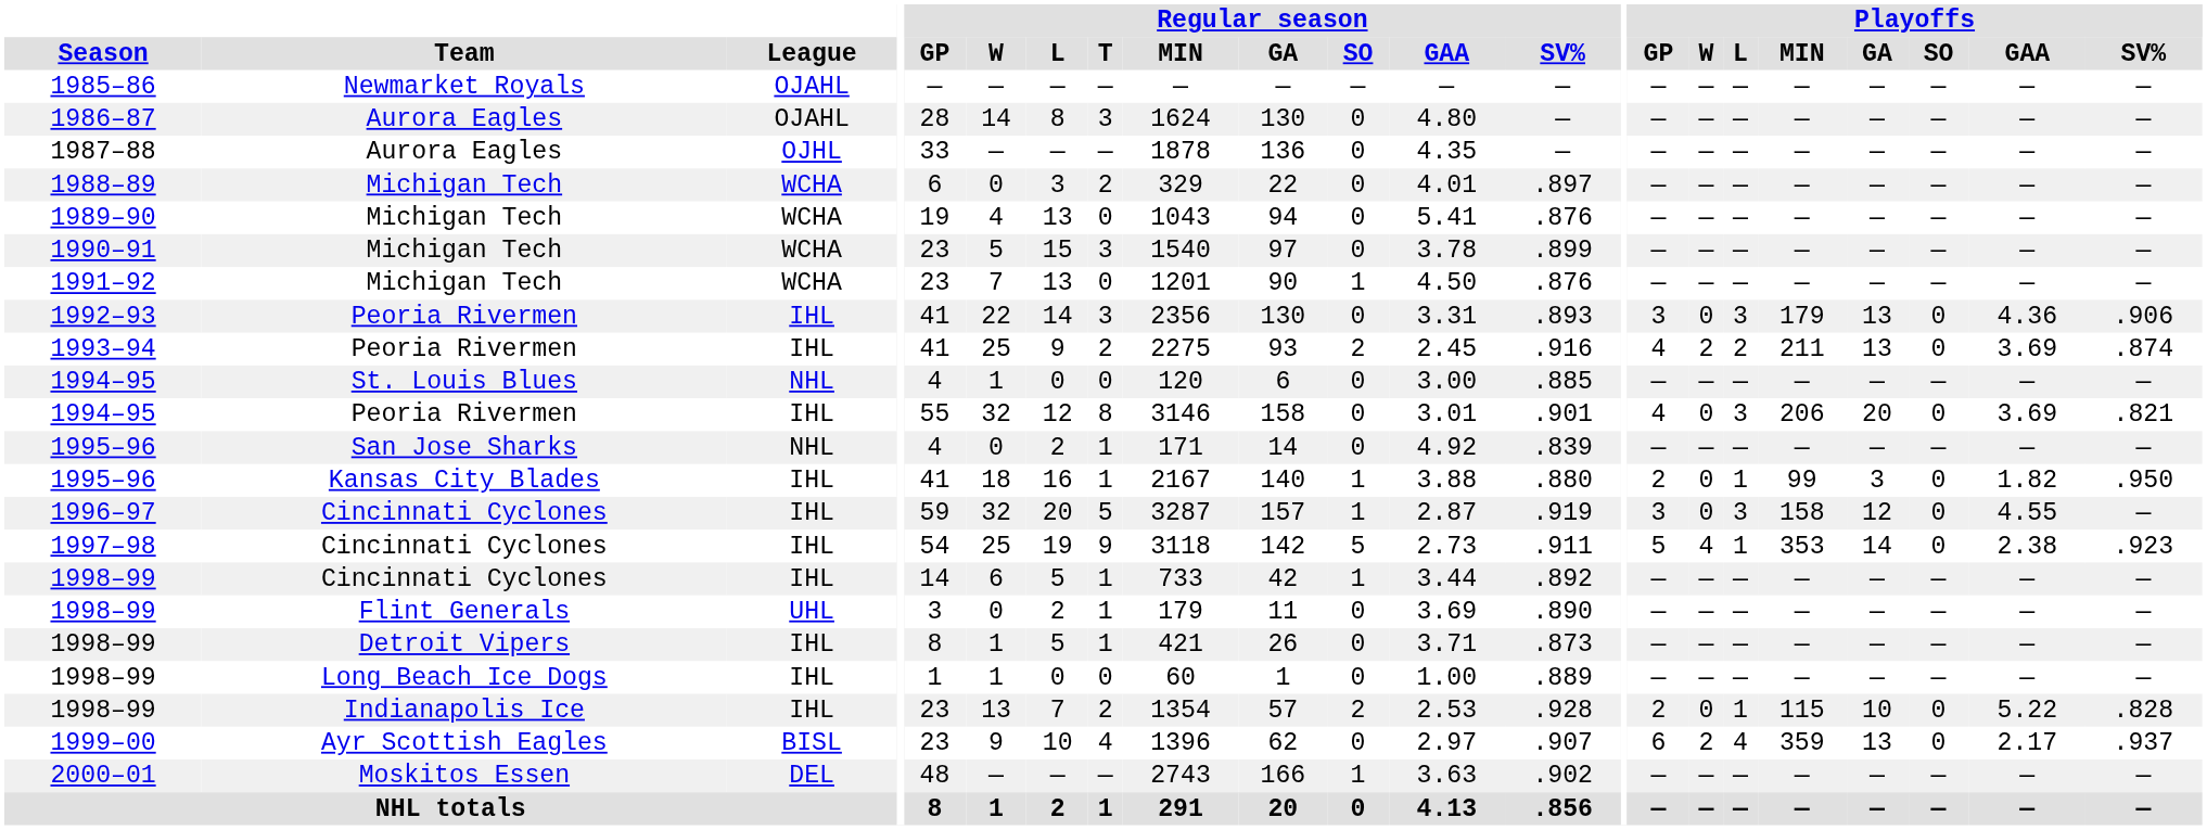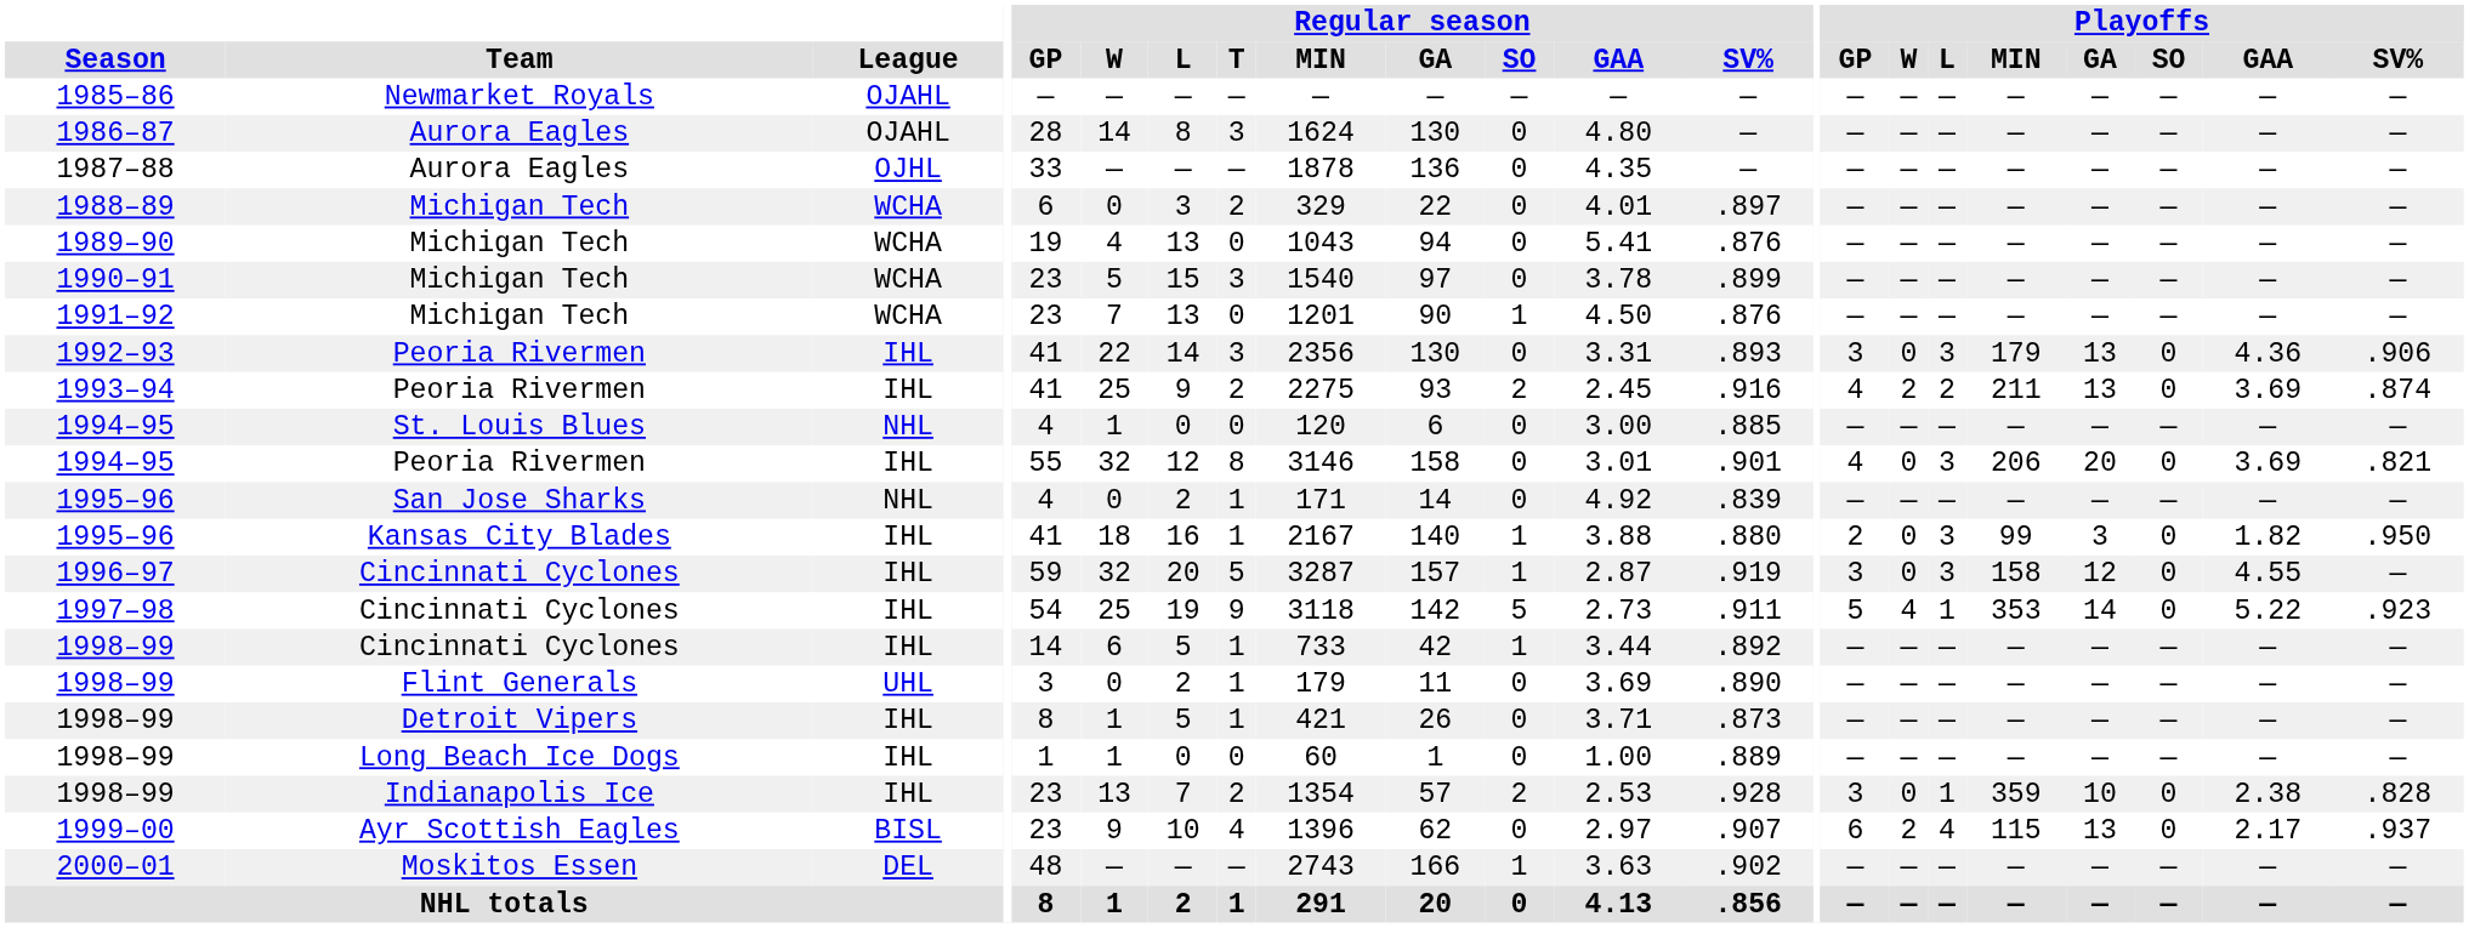 <table border="0" cellpadding="1" cellspacing="0" style="width:90%; text-align:center;">
 <tr bgcolor="#e0e0e0">
 <th colspan="3" bgcolor="#ffffff"></th>
 <th rowspan="99" bgcolor="#ffffff"></th>
 <th colspan="9" bgcolor="#e0e0e0"><a href='#'>Regular season</a></th>
 <th rowspan="99" bgcolor="#ffffff"></th>
 <th colspan="8" bgcolor="#e0e0e0"><a href='#'>Playoffs</a></th>
 </tr>
 <tr bgcolor="#e0e0e0">
 <th><a href='#'>Season</a></th>
 <th>Team</th>
 <th>League</th>
 <th>GP</th>
 <th>W</th>
 <th>L</th>
 <th>T</th>
 <th>MIN</th>
 <th>GA</th>
 <th><a href='#'>SO</a></th>
 <th><a href='#'>GAA</a></th>
 <th><a href='#'>SV%</a></th>
 <th>GP</th>
 <th>W</th>
 <th>L</th>
 <th>MIN</th>
 <th>GA</th>
 <th>SO</th>
 <th>GAA</th>
 <th>SV%</th>
 </tr>
 <tr>
 <td><a href='#'>1985–86</a></td>
 <td><a href='#'>Newmarket Royals</a></td>
 <td><a href='#'>OJAHL</a></td>
 <td>—</td>
 <td>—</td>
 <td>—</td>
 <td>—</td>
 <td>—</td>
 <td>—</td>
 <td>—</td>
 <td>—</td>
 <td>—</td>
 <td>—</td>
 <td>—</td>
 <td>—</td>
 <td>—</td>
 <td>—</td>
 <td>—</td>
 <td>—</td>
 <td>—</td>
 </tr>
 <tr bgcolor="#f0f0f0">
 <td><a href='#'>1986–87</a></td>
 <td><a href='#'>Aurora Eagles</a></td>
 <td>OJAHL</td>
 <td>28</td>
 <td>14</td>
 <td>8</td>
 <td>3</td>
 <td>1624</td>
 <td>130</td>
 <td>0</td>
 <td>4.80</td>
 <td>—</td>
 <td>—</td>
 <td>—</td>
 <td>—</td>
 <td>—</td>
 <td>—</td>
 <td>—</td>
 <td>—</td>
 <td>—</td>
 </tr>
 <tr>
 <td>1987–88</td>
 <td>Aurora Eagles</td>
 <td><a href='#'>OJHL</a></td>
 <td>33</td>
 <td>—</td>
 <td>—</td>
 <td>—</td>
 <td>1878</td>
 <td>136</td>
 <td>0</td>
 <td>4.35</td>
 <td>—</td>
 <td>—</td>
 <td>—</td>
 <td>—</td>
 <td>—</td>
 <td>—</td>
 <td>—</td>
 <td>—</td>
 <td>—</td>
 </tr>
 <tr bgcolor="#f0f0f0">
 <td><a href='#'>1988–89</a></td>
 <td><a href='#'>Michigan Tech</a></td>
 <td><a href='#'>WCHA</a></td>
 <td>6</td>
 <td>0</td>
 <td>3</td>
 <td>2</td>
 <td>329</td>
 <td>22</td>
 <td>0</td>
 <td>4.01</td>
 <td>.897</td>
 <td>—</td>
 <td>—</td>
 <td>—</td>
 <td>—</td>
 <td>—</td>
 <td>—</td>
 <td>—</td>
 <td>—</td>
 </tr>
 <tr>
 <td><a href='#'>1989–90</a></td>
 <td>Michigan Tech</td>
 <td>WCHA</td>
 <td>19</td>
 <td>4</td>
 <td>13</td>
 <td>0</td>
 <td>1043</td>
 <td>94</td>
 <td>0</td>
 <td>5.41</td>
 <td>.876</td>
 <td>—</td>
 <td>—</td>
 <td>—</td>
 <td>—</td>
 <td>—</td>
 <td>—</td>
 <td>—</td>
 <td>—</td>
 </tr>
 <tr bgcolor="#f0f0f0">
 <td><a href='#'>1990–91</a></td>
 <td>Michigan Tech</td>
 <td>WCHA</td>
 <td>23</td>
 <td>5</td>
 <td>15</td>
 <td>3</td>
 <td>1540</td>
 <td>97</td>
 <td>0</td>
 <td>3.78</td>
 <td>.899</td>
 <td>—</td>
 <td>—</td>
 <td>—</td>
 <td>—</td>
 <td>—</td>
 <td>—</td>
 <td>—</td>
 <td>—</td>
 </tr>
 <tr>
 <td><a href='#'>1991–92</a></td>
 <td>Michigan Tech</td>
 <td>WCHA</td>
 <td>23</td>
 <td>7</td>
 <td>13</td>
 <td>0</td>
 <td>1201</td>
 <td>90</td>
 <td>1</td>
 <td>4.50</td>
 <td>.876</td>
 <td>—</td>
 <td>—</td>
 <td>—</td>
 <td>—</td>
 <td>—</td>
 <td>—</td>
 <td>—</td>
 <td>—</td>
 </tr>
 <tr bgcolor="#f0f0f0">
 <td><a href='#'>1992–93</a></td>
 <td><a href='#'>Peoria Rivermen</a></td>
 <td><a href='#'>IHL</a></td>
 <td>41</td>
 <td>22</td>
 <td>14</td>
 <td>3</td>
 <td>2356</td>
 <td>130</td>
 <td>0</td>
 <td>3.31</td>
 <td>.893</td>
 <td>3</td>
 <td>0</td>
 <td>3</td>
 <td>179</td>
 <td>13</td>
 <td>0</td>
 <td>4.36</td>
 <td>.906</td>
 </tr>
 <tr>
 <td><a href='#'>1993–94</a></td>
 <td>Peoria Rivermen</td>
 <td>IHL</td>
 <td>41</td>
 <td>25</td>
 <td>9</td>
 <td>2</td>
 <td>2275</td>
 <td>93</td>
 <td>2</td>
 <td>2.45</td>
 <td>.916</td>
 <td>4</td>
 <td>2</td>
 <td>2</td>
 <td>211</td>
 <td>13</td>
 <td>0</td>
 <td>3.69</td>
 <td>.874</td>
 </tr>
 <tr bgcolor="#f0f0f0">
 <td><a href='#'>1994–95</a></td>
 <td><a href='#'>St. Louis Blues</a></td>
 <td><a href='#'>NHL</a></td>
 <td>4</td>
 <td>1</td>
 <td>0</td>
 <td>0</td>
 <td>120</td>
 <td>6</td>
 <td>0</td>
 <td>3.00</td>
 <td>.885</td>
 <td>—</td>
 <td>—</td>
 <td>—</td>
 <td>—</td>
 <td>—</td>
 <td>—</td>
 <td>—</td>
 <td>—</td>
 </tr>
 <tr>
 <td><a href='#'>1994–95</a></td>
 <td>Peoria Rivermen</td>
 <td>IHL</td>
 <td>55</td>
 <td>32</td>
 <td>12</td>
 <td>8</td>
 <td>3146</td>
 <td>158</td>
 <td>0</td>
 <td>3.01</td>
 <td>.901</td>
 <td>4</td>
 <td>0</td>
 <td>3</td>
 <td>206</td>
 <td>20</td>
 <td>0</td>
 <td>3.69</td>
 <td>.821</td>
 </tr>
 <tr bgcolor="#f0f0f0">
 <td><a href='#'>1995–96</a></td>
 <td><a href='#'>San Jose Sharks</a></td>
 <td>NHL</td>
 <td>4</td>
 <td>0</td>
 <td>2</td>
 <td>1</td>
 <td>171</td>
 <td>14</td>
 <td>0</td>
 <td>4.92</td>
 <td>.839</td>
 <td>—</td>
 <td>—</td>
 <td>—</td>
 <td>—</td>
 <td>—</td>
 <td>—</td>
 <td>—</td>
 <td>—</td>
 </tr>
 <tr>
 <td><a href='#'>1995–96</a></td>
 <td><a href='#'>Kansas City Blades</a></td>
 <td>IHL</td>
 <td>41</td>
 <td>18</td>
 <td>16</td>
 <td>1</td>
 <td>2167</td>
 <td>140</td>
 <td>1</td>
 <td>3.88</td>
 <td>.880</td>
 <td>2</td>
 <td>0</td>
-<td>1</td>
+<td>3</td>
 <td>99</td>
 <td>3</td>
 <td>0</td>
 <td>1.82</td>
 <td>.950</td>
 </tr>
 <tr bgcolor="#f0f0f0">
 <td><a href='#'>1996–97</a></td>
 <td><a href='#'>Cincinnati Cyclones</a></td>
 <td>IHL</td>
 <td>59</td>
 <td>32</td>
 <td>20</td>
 <td>5</td>
 <td>3287</td>
 <td>157</td>
 <td>1</td>
 <td>2.87</td>
 <td>.919</td>
 <td>3</td>
 <td>0</td>
 <td>3</td>
 <td>158</td>
 <td>12</td>
 <td>0</td>
 <td>4.55</td>
 <td>—</td>
 </tr>
 <tr>
 <td><a href='#'>1997–98</a></td>
 <td>Cincinnati Cyclones</td>
 <td>IHL</td>
 <td>54</td>
 <td>25</td>
 <td>19</td>
 <td>9</td>
 <td>3118</td>
 <td>142</td>
 <td>5</td>
 <td>2.73</td>
 <td>.911</td>
 <td>5</td>
 <td>4</td>
 <td>1</td>
 <td>353</td>
 <td>14</td>
 <td>0</td>
-<td>2.38</td>
+<td>5.22</td>
 <td>.923</td>
 </tr>
 <tr bgcolor="#f0f0f0">
 <td><a href='#'>1998–99</a></td>
 <td>Cincinnati Cyclones</td>
 <td>IHL</td>
 <td>14</td>
 <td>6</td>
 <td>5</td>
 <td>1</td>
 <td>733</td>
 <td>42</td>
 <td>1</td>
 <td>3.44</td>
 <td>.892</td>
 <td>—</td>
 <td>—</td>
 <td>—</td>
 <td>—</td>
 <td>—</td>
 <td>—</td>
 <td>—</td>
 <td>—</td>
 </tr>
 <tr>
 <td><a href='#'>1998–99</a></td>
 <td><a href='#'>Flint Generals</a></td>
 <td><a href='#'>UHL</a></td>
 <td>3</td>
 <td>0</td>
 <td>2</td>
 <td>1</td>
 <td>179</td>
 <td>11</td>
 <td>0</td>
 <td>3.69</td>
 <td>.890</td>
 <td>—</td>
 <td>—</td>
 <td>—</td>
 <td>—</td>
 <td>—</td>
 <td>—</td>
 <td>—</td>
 <td>—</td>
 </tr>
 <tr bgcolor="#f0f0f0">
 <td>1998–99</td>
 <td><a href='#'>Detroit Vipers</a></td>
 <td>IHL</td>
 <td>8</td>
 <td>1</td>
 <td>5</td>
 <td>1</td>
 <td>421</td>
 <td>26</td>
 <td>0</td>
 <td>3.71</td>
 <td>.873</td>
 <td>—</td>
 <td>—</td>
 <td>—</td>
 <td>—</td>
 <td>—</td>
 <td>—</td>
 <td>—</td>
 <td>—</td>
 </tr>
 <tr>
 <td>1998–99</td>
 <td><a href='#'>Long Beach Ice Dogs</a></td>
 <td>IHL</td>
 <td>1</td>
 <td>1</td>
 <td>0</td>
 <td>0</td>
 <td>60</td>
 <td>1</td>
 <td>0</td>
 <td>1.00</td>
 <td>.889</td>
 <td>—</td>
 <td>—</td>
 <td>—</td>
 <td>—</td>
 <td>—</td>
 <td>—</td>
 <td>—</td>
 <td>—</td>
 </tr>
 <tr bgcolor="#f0f0f0">
 <td>1998–99</td>
 <td><a href='#'>Indianapolis Ice</a></td>
 <td>IHL</td>
 <td>23</td>
 <td>13</td>
 <td>7</td>
 <td>2</td>
 <td>1354</td>
 <td>57</td>
 <td>2</td>
 <td>2.53</td>
 <td>.928</td>
-<td>2</td>
+<td>3</td>
 <td>0</td>
 <td>1</td>
-<td>115</td>
+<td>359</td>
 <td>10</td>
 <td>0</td>
-<td>5.22</td>
+<td>2.38</td>
 <td>.828</td>
 </tr>
 <tr>
 <td><a href='#'>1999–00</a></td>
 <td><a href='#'>Ayr Scottish Eagles</a></td>
 <td><a href='#'>BISL</a></td>
 <td>23</td>
 <td>9</td>
 <td>10</td>
 <td>4</td>
 <td>1396</td>
 <td>62</td>
 <td>0</td>
 <td>2.97</td>
 <td>.907</td>
 <td>6</td>
 <td>2</td>
 <td>4</td>
-<td>359</td>
+<td>115</td>
 <td>13</td>
 <td>0</td>
 <td>2.17</td>
 <td>.937</td>
 </tr>
 <tr bgcolor="#f0f0f0">
 <td><a href='#'>2000–01</a></td>
 <td><a href='#'>Moskitos Essen</a></td>
 <td><a href='#'>DEL</a></td>
 <td>48</td>
 <td>—</td>
 <td>—</td>
 <td>—</td>
 <td>2743</td>
 <td>166</td>
 <td>1</td>
 <td>3.63</td>
 <td>.902</td>
 <td>—</td>
 <td>—</td>
 <td>—</td>
 <td>—</td>
 <td>—</td>
 <td>—</td>
 <td>—</td>
 <td>—</td>
 </tr>
 <tr bgcolor="#e0e0e0">
 <th colspan=3>NHL totals</th>
 <th>8</th>
 <th>1</th>
 <th>2</th>
 <th>1</th>
 <th>291</th>
 <th>20</th>
 <th>0</th>
 <th>4.13</th>
 <th>.856</th>
 <th>—</th>
 <th>—</th>
 <th>—</th>
 <th>—</th>
 <th>—</th>
 <th>—</th>
 <th>—</th>
 <th>—</th>
 </tr>
 </table>
